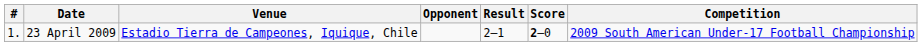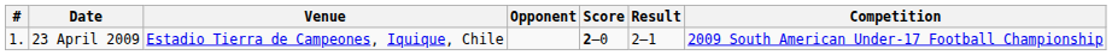 <table class="wikitable">
 <tr>
 <th>#</th>
 <th>Date</th>
 <th>Venue</th>
 <th>Opponent</th>
+<th>Score</th>
 <th>Result</th>
-<th>Score</th>
 <th>Competition</th>
 </tr>
 <tr>
 <td>1.</td>
 <td>23 April 2009</td>
 <td><a href='#'>Estadio Tierra de Campeones</a>, <a href='#'>Iquique</a>, Chile</td>
 <td></td>
+<td><strong>2</strong>–0</td>
 <td>2–1</td>
-<td><strong>2</strong>–0</td>
 <td><a href='#'>2009 South American Under-17 Football Championship</a></td>
 </tr>
 </table>
